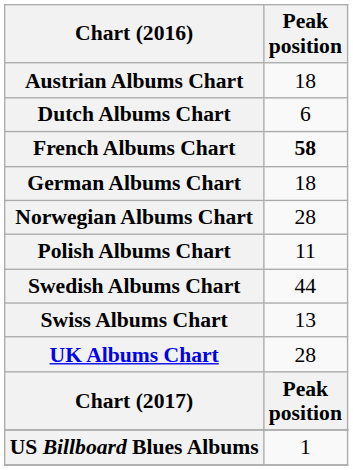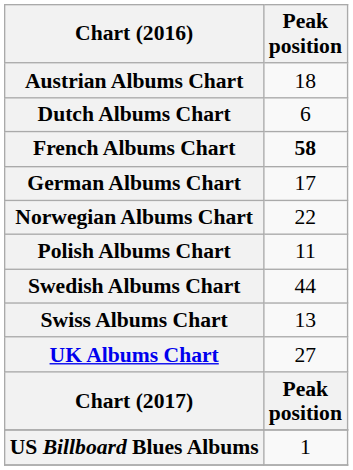 <table class="wikitable sortable plainrowheaders" style="text-align:center">
 <tr>
 <th>Chart (2016)</th>
 <th>Peak<br>position</th>
 </tr>
 <tr>
 <th scope="row">Austrian Albums Chart</th>
 <td>18</td>
 </tr>
 <tr>
 <th scope="row">Dutch Albums Chart</th>
 <td>6</td>
 </tr>
 <tr>
 <th scope="row">French Albums Chart</th>
 <td><strong>58</strong></td>
 </tr>
 <tr>
 <th scope="row">German Albums Chart</th>
-<td>18</td>
+<td>17</td>
 </tr>
 <tr>
 <th scope="row">Norwegian Albums Chart</th>
-<td>28</td>
+<td>22</td>
 </tr>
 <tr>
 <th scope="row">Polish Albums Chart</th>
 <td>11</td>
 </tr>
 <tr>
 <th scope="row">Swedish Albums Chart</th>
 <td>44</td>
 </tr>
 <tr>
 <th scope="row">Swiss Albums Chart</th>
 <td>13</td>
 </tr>
 <tr>
 <th scope="row"><a href='#'>UK Albums Chart</a></th>
-<td>28</td>
+<td>27</td>
 </tr>
 <tr>
 <th>Chart (2017)</th>
 <th>Peak<br>position</th>
 </tr>
 <tr>
 </tr>
 <tr>
 <th scope="row">US <em>Billboard</em> Blues Albums</th>
 <td style="text-align:center;">1</td>
 </tr>
 <tr>
 </tr>
 </table>
